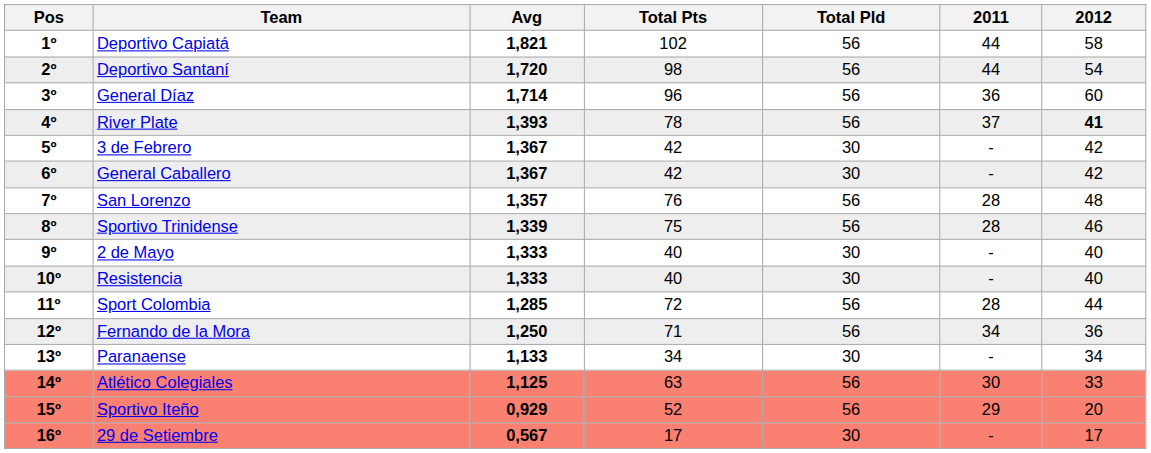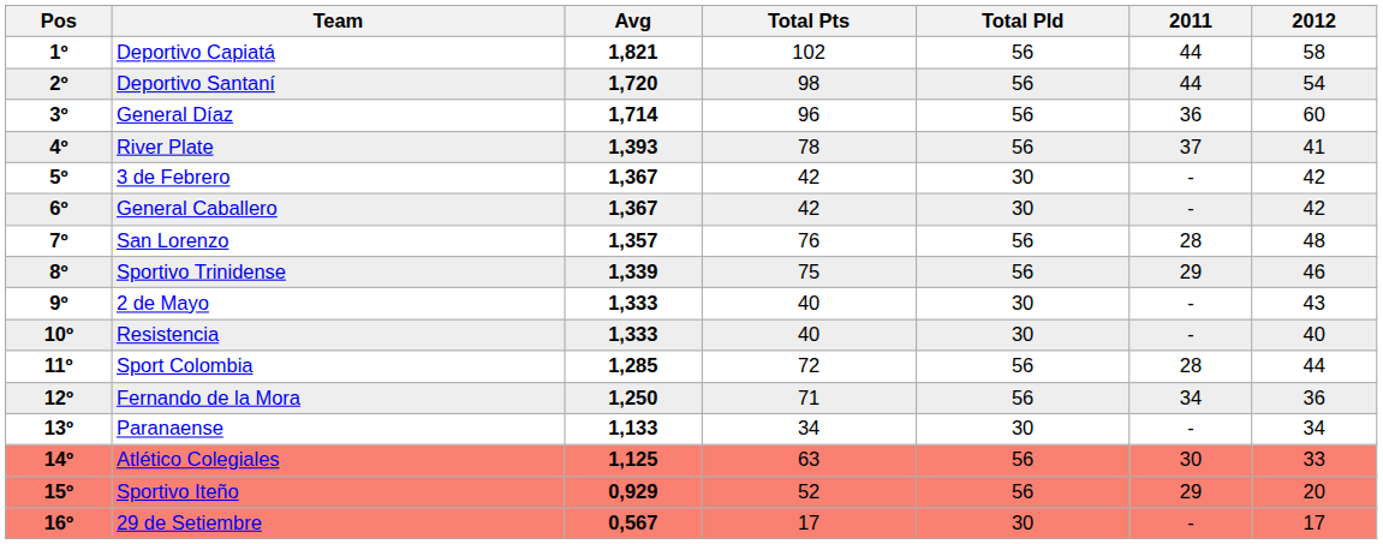 <table class="wikitable sortable" width=70%>
 <tr style="background:#dddddd;">
 <th>Pos</th>
 <th>Team</th>
 <th>Avg</th>
 <th>Total Pts</th>
 <th>Total Pld</th>
 <th>2011</th>
 <th>2012</th>
 </tr>
 <tr align=center style="background:#ffffff;">
 <td><strong>1º</strong></td>
 <td align="left"><a href='#'>Deportivo Capiatá</a></td>
 <td><strong>1,821</strong></td>
 <td>102</td>
 <td>56</td>
 <td>44</td>
 <td>58</td>
 </tr>
 <tr align=center style="background:#eeeeee;">
 <td><strong>2º</strong></td>
 <td align="left"><a href='#'>Deportivo Santaní</a></td>
 <td><strong>1,720</strong></td>
 <td>98</td>
 <td>56</td>
 <td>44</td>
 <td>54</td>
 </tr>
 <tr align=center style="background:#ffffff;">
 <td><strong>3º</strong></td>
 <td align="left"><a href='#'>General Díaz</a></td>
 <td><strong>1,714</strong></td>
 <td>96</td>
 <td>56</td>
 <td>36</td>
 <td>60</td>
 </tr>
 <tr align=center style="background:#eeeeee;">
 <td><strong>4º</strong></td>
 <td align="left"><a href='#'>River Plate</a></td>
 <td><strong>1,393</strong></td>
 <td>78</td>
 <td>56</td>
 <td>37</td>
-<td><strong>41</strong></td>
+<td>41</td>
 </tr>
 <tr align=center style="background:#ffffff;">
 <td><strong>5º</strong></td>
 <td align="left"><a href='#'>3 de Febrero</a></td>
 <td><strong>1,367</strong></td>
 <td>42</td>
 <td>30</td>
 <td>-</td>
 <td>42</td>
 </tr>
 <tr align=center style="background:#eeeeee;">
 <td><strong>6º</strong></td>
 <td align="left"><a href='#'>General Caballero</a></td>
 <td><strong>1,367</strong></td>
 <td>42</td>
 <td>30</td>
 <td>-</td>
 <td>42</td>
 </tr>
 <tr align=center style="background:#ffffff;">
 <td><strong>7º</strong></td>
 <td align="left"><a href='#'>San Lorenzo</a></td>
 <td><strong>1,357</strong></td>
 <td>76</td>
 <td>56</td>
 <td>28</td>
 <td>48</td>
 </tr>
 <tr align=center style="background:#eeeeee;">
 <td><strong>8º</strong></td>
 <td align="left"><a href='#'>Sportivo Trinidense</a></td>
 <td><strong>1,339</strong></td>
 <td>75</td>
 <td>56</td>
-<td>28</td>
+<td>29</td>
 <td>46</td>
 </tr>
 <tr align=center style="background:#ffffff;">
 <td><strong>9º</strong></td>
 <td align="left"><a href='#'>2 de Mayo</a></td>
 <td><strong>1,333</strong></td>
 <td>40</td>
 <td>30</td>
 <td>-</td>
-<td>40</td>
+<td>43</td>
 </tr>
 <tr align=center style="background:#eeeeee;">
 <td><strong>10º</strong></td>
 <td align="left"><a href='#'>Resistencia</a></td>
 <td><strong>1,333</strong></td>
 <td>40</td>
 <td>30</td>
 <td>-</td>
 <td>40</td>
 </tr>
 <tr align=center style="background:#ffffff;">
 <td><strong>11º</strong></td>
 <td align="left"><a href='#'>Sport Colombia</a></td>
 <td><strong>1,285</strong></td>
 <td>72</td>
 <td>56</td>
 <td>28</td>
 <td>44</td>
 </tr>
 <tr align=center style="background:#eeeeee;">
 <td><strong>12º</strong></td>
 <td align="left"><a href='#'>Fernando de la Mora</a></td>
 <td><strong>1,250</strong></td>
 <td>71</td>
 <td>56</td>
 <td>34</td>
 <td>36</td>
 </tr>
 <tr align=center style="background:#ffffff;">
 <td><strong>13º</strong></td>
 <td align="left"><a href='#'>Paranaense</a></td>
 <td><strong>1,133</strong></td>
 <td>34</td>
 <td>30</td>
 <td>-</td>
 <td>34</td>
 </tr>
 <tr align=center style="background:#FA8072;">
 <td><strong>14º</strong></td>
 <td align="left"><a href='#'>Atlético Colegiales</a></td>
 <td><strong>1,125</strong></td>
 <td>63</td>
 <td>56</td>
 <td>30</td>
 <td>33</td>
 </tr>
 <tr align=center style="background:#FA8072;">
 <td><strong>15º</strong></td>
 <td align="left"><a href='#'>Sportivo Iteño</a></td>
 <td><strong>0,929</strong></td>
 <td>52</td>
 <td>56</td>
 <td>29</td>
 <td>20</td>
 </tr>
 <tr align=center style="background:#FA8072;">
 <td><strong>16º</strong></td>
 <td align="left"><a href='#'>29 de Setiembre</a></td>
 <td><strong>0,567</strong></td>
 <td>17</td>
 <td>30</td>
 <td>-</td>
 <td>17</td>
 </tr>
 </table>
